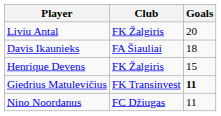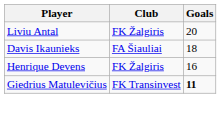 <table class=wikitable>
 <tr>
 <th>Player</th>
 <th>Club</th>
 <th>Goals</th>
 </tr>
 <tr>
 <td><a href='#'>Liviu Antal</a></td>
 <td><a href='#'>FK Žalgiris</a></td>
 <td>20</td>
 </tr>
 <tr>
 <td><a href='#'>Davis Ikaunieks</a></td>
 <td><a href='#'>FA Šiauliai</a></td>
 <td>18</td>
 </tr>
 <tr>
 <td><a href='#'>Henrique Devens</a></td>
 <td><a href='#'>FK Žalgiris</a></td>
-<td>15</td>
+<td>16</td>
 </tr>
 <tr>
 <td><a href='#'>Giedrius Matulevičius</a></td>
 <td><a href='#'>FK Transinvest</a></td>
 <td><strong>11</strong></td>
 </tr>
-<tr>
-<td><a href='#'>Nino Noordanus</a></td>
-<td><a href='#'>FC Džiugas</a></td>
-<td>11</td>
-</tr>
 </table>
